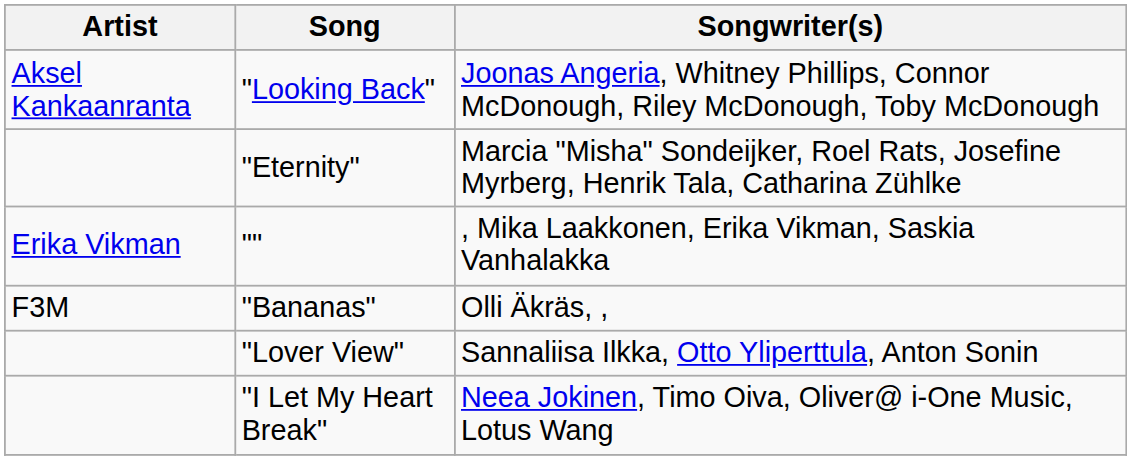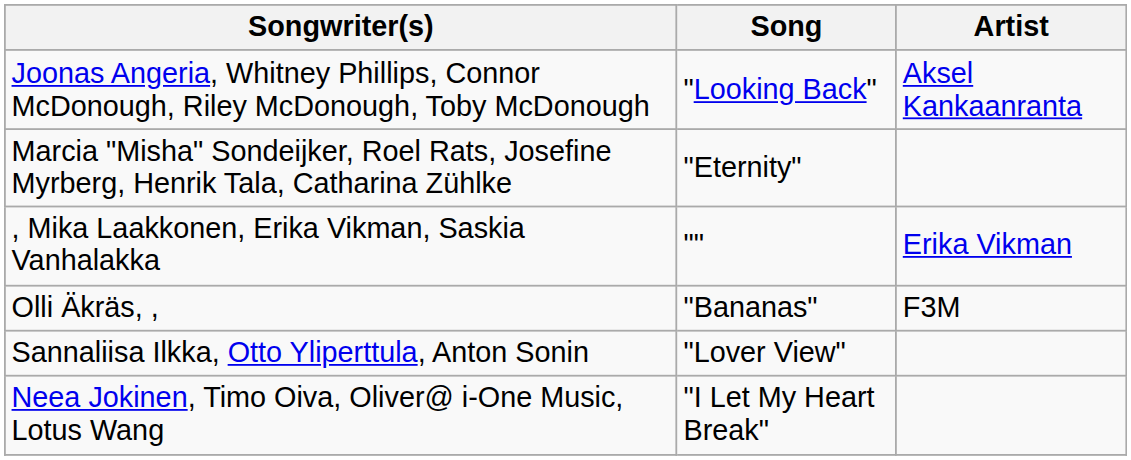 <table class="sortable wikitable nowraplinks" style="margin: 1em auto 1em auto; text-align:left;">
 <tr>
+<th class="unsortable">Songwriter(s)</th>
+<th>Song</th>
 <th>Artist</th>
-<th>Song</th>
-<th class="unsortable">Songwriter(s)</th>
 </tr>
 <tr>
+<td><a href='#'>Joonas Angeria</a>, Whitney Phillips, Connor McDonough, Riley McDonough, Toby McDonough</td>
+<td>"<a href='#'>Looking Back</a>"</td>
 <td><a href='#'>Aksel Kankaanranta</a></td>
-<td>"<a href='#'>Looking Back</a>"</td>
-<td><a href='#'>Joonas Angeria</a>, Whitney Phillips, Connor McDonough, Riley McDonough, Toby McDonough</td>
 </tr>
 <tr>
+<td>Marcia "Misha" Sondeijker, Roel Rats, Josefine Myrberg, Henrik Tala, Catharina Zühlke</td>
+<td>"Eternity"</td>
 <td></td>
-<td>"Eternity"</td>
-<td>Marcia "Misha" Sondeijker, Roel Rats, Josefine Myrberg, Henrik Tala, Catharina Zühlke</td>
 </tr>
 <tr>
+<td>, Mika Laakkonen, Erika Vikman, Saskia Vanhalakka</td>
+<td>""</td>
 <td><a href='#'>Erika Vikman</a></td>
-<td>""</td>
-<td>, Mika Laakkonen, Erika Vikman, Saskia Vanhalakka</td>
 </tr>
 <tr>
+<td>Olli Äkräs, , </td>
+<td>"Bananas"</td>
 <td>F3M</td>
-<td>"Bananas"</td>
-<td>Olli Äkräs, , </td>
 </tr>
 <tr>
+<td>Sannaliisa Ilkka, <a href='#'>Otto Yliperttula</a>, Anton Sonin</td>
+<td>"Lover View"</td>
 <td></td>
-<td>"Lover View"</td>
-<td>Sannaliisa Ilkka, <a href='#'>Otto Yliperttula</a>, Anton Sonin</td>
 </tr>
 <tr>
+<td><a href='#'>Neea Jokinen</a>, Timo Oiva, Oliver@ i-One Music, Lotus Wang</td>
+<td>"I Let My Heart Break"</td>
 <td></td>
-<td>"I Let My Heart Break"</td>
-<td><a href='#'>Neea Jokinen</a>, Timo Oiva, Oliver@ i-One Music, Lotus Wang</td>
 </tr>
 </table>
